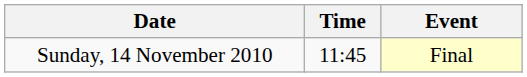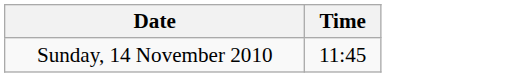 <table class = "wikitable" style="text-align:center;">
 <tr>
 <th width=220>Date</th>
 <th width=50>Time</th>
-<th width=100>Event</th>
 </tr>
 <tr>
 <td>Sunday, 14 November 2010</td>
 <td>11:45</td>
-<td bgcolor=ffffcc>Final</td>
 </tr>
 </table>
